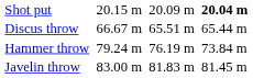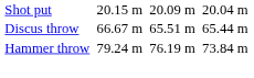 <table>
 <tr>
 </tr>
 <tr>
 <td><a href='#'>Shot put</a></td>
 <td></td>
 <td>20.15 m</td>
 <td></td>
 <td>20.09 m</td>
 <td></td>
-<td><strong>20.04 m</strong></td>
+<td>20.04 m</td>
 </tr>
 <tr>
 <td><a href='#'>Discus throw</a></td>
 <td></td>
 <td>66.67 m</td>
 <td></td>
 <td>65.51 m</td>
 <td></td>
 <td>65.44 m</td>
 </tr>
 <tr>
 <td><a href='#'>Hammer throw</a></td>
 <td></td>
 <td>79.24 m</td>
 <td></td>
 <td>76.19 m</td>
 <td></td>
 <td>73.84 m</td>
 </tr>
-<tr>
-<td><a href='#'>Javelin throw</a></td>
-<td></td>
-<td>83.00 m</td>
-<td></td>
-<td>81.83 m</td>
-<td></td>
-<td>81.45 m</td>
-</tr>
 </table>
